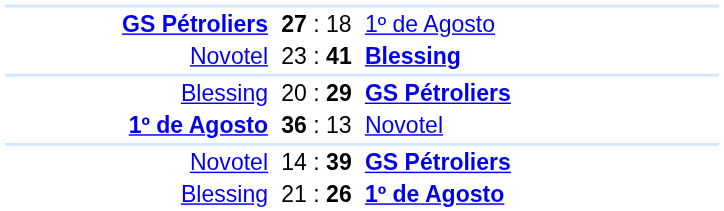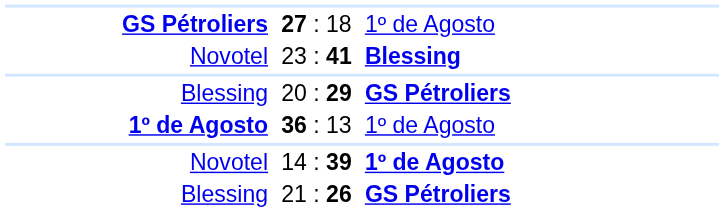 <table style="text-align:center" width=500>
 <tr>
 <th width=30%></th>
 <th width=10%></th>
 <th width=30%></th>
 <th width=10%></th>
 </tr>
 <tr align="left" bgcolor=#D0E7FF>
 <td colspan=4></td>
 </tr>
 <tr>
 <td align="right"><strong><a href='#'>GS Pétroliers</a></strong> </td>
 <td><strong>27</strong> : 18</td>
 <td align=left> <a href='#'>1º de Agosto</a></td>
 </tr>
 <tr>
 <td align="right"><a href='#'>Novotel</a> </td>
 <td>23 : <strong>41</strong></td>
 <td align=left> <strong><a href='#'>Blessing</a></strong></td>
 </tr>
 <tr align="left" bgcolor=#D0E7FF>
 <td colspan=4></td>
 </tr>
 <tr>
 <td align="right"><a href='#'>Blessing</a> </td>
 <td>20 : <strong>29</strong></td>
 <td align=left> <strong><a href='#'>GS Pétroliers</a></strong></td>
 </tr>
 <tr>
 <td align="right"><strong><a href='#'>1º de Agosto</a></strong> </td>
 <td><strong>36</strong> : 13</td>
-<td align=left> <a href='#'>Novotel</a></td>
+<td align=left> <a href='#'>1º de Agosto</a></td>
 </tr>
 <tr align="left" bgcolor=#D0E7FF>
 <td colspan=4></td>
 </tr>
 <tr>
 <td align="right"><a href='#'>Novotel</a> </td>
 <td>14 : <strong>39</strong></td>
-<td align=left> <strong><a href='#'>GS Pétroliers</a></strong></td>
+<td align=left> <strong><a href='#'>1º de Agosto</a></strong></td>
 </tr>
 <tr>
 <td align="right"><a href='#'>Blessing</a> </td>
 <td>21 : <strong>26</strong></td>
-<td align=left> <strong><a href='#'>1º de Agosto</a></strong></td>
+<td align=left> <strong><a href='#'>GS Pétroliers</a></strong></td>
 </tr>
 </table>
